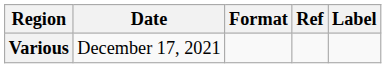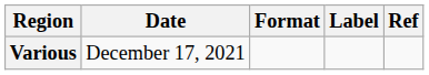 <table class="wikitable plainrowheaders">
 <tr>
 <th>Region</th>
 <th>Date</th>
 <th>Format</th>
+<th>Label</th>
 <th>Ref</th>
-<th>Label</th>
 </tr>
 <tr>
 <th scope="row">Various</th>
 <td>December 17, 2021</td>
 <td></td>
 <td></td>
 <td></td>
 </tr>
 </table>
